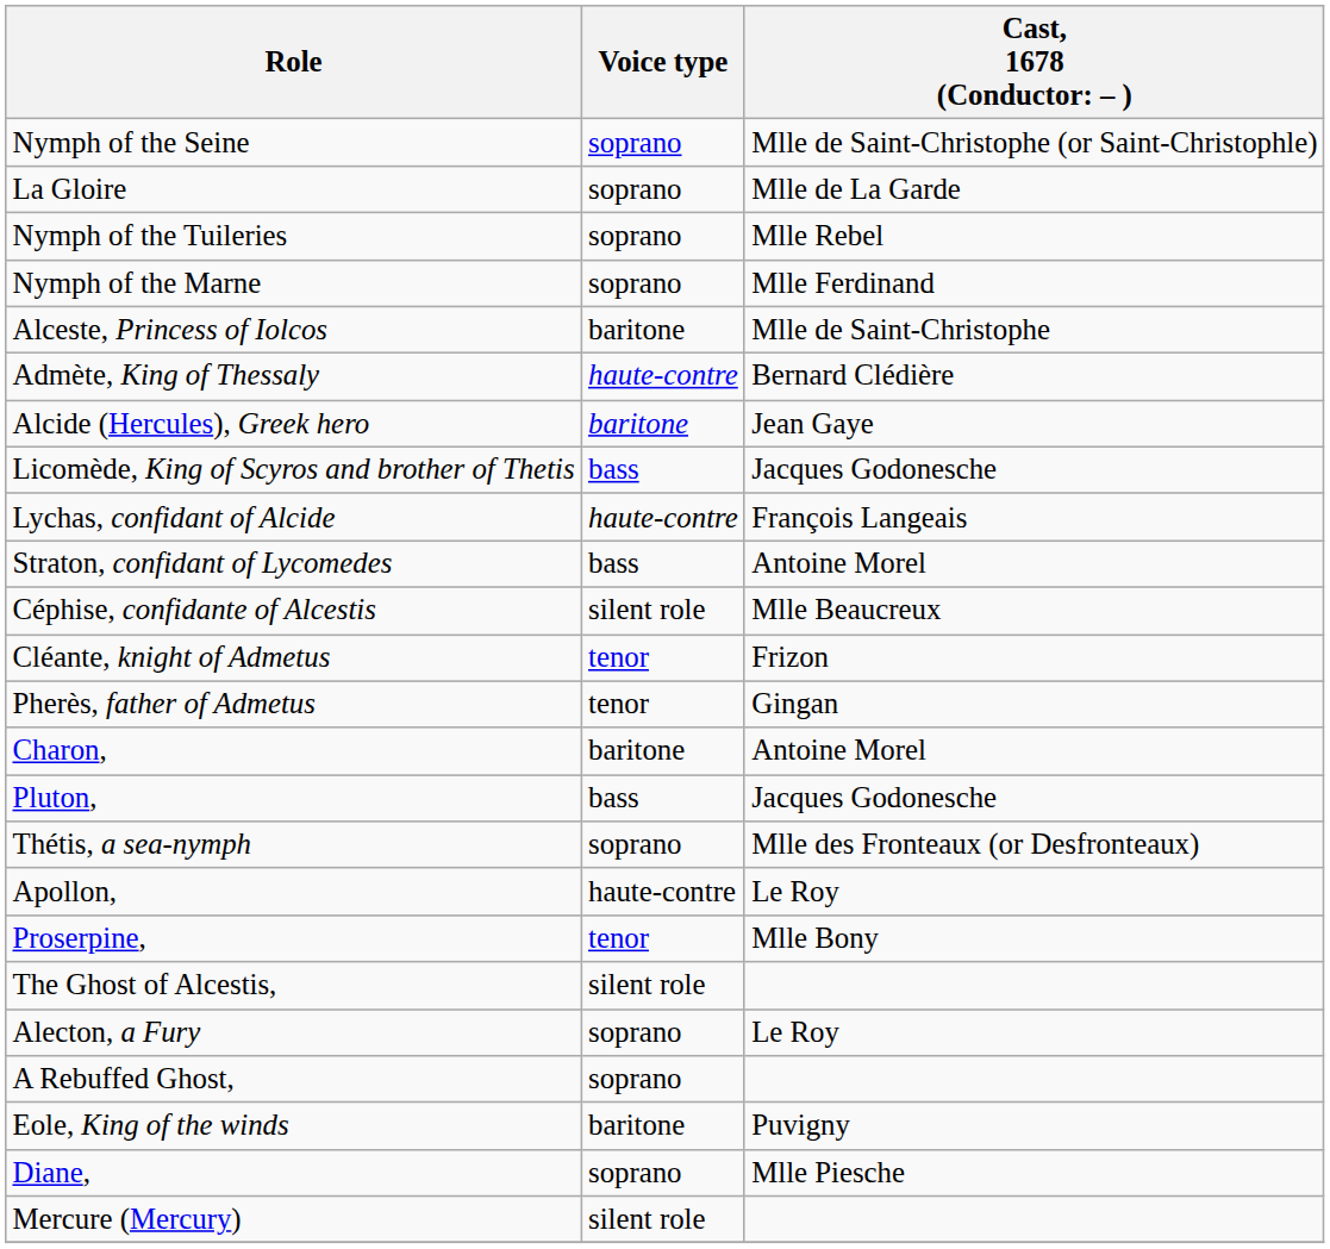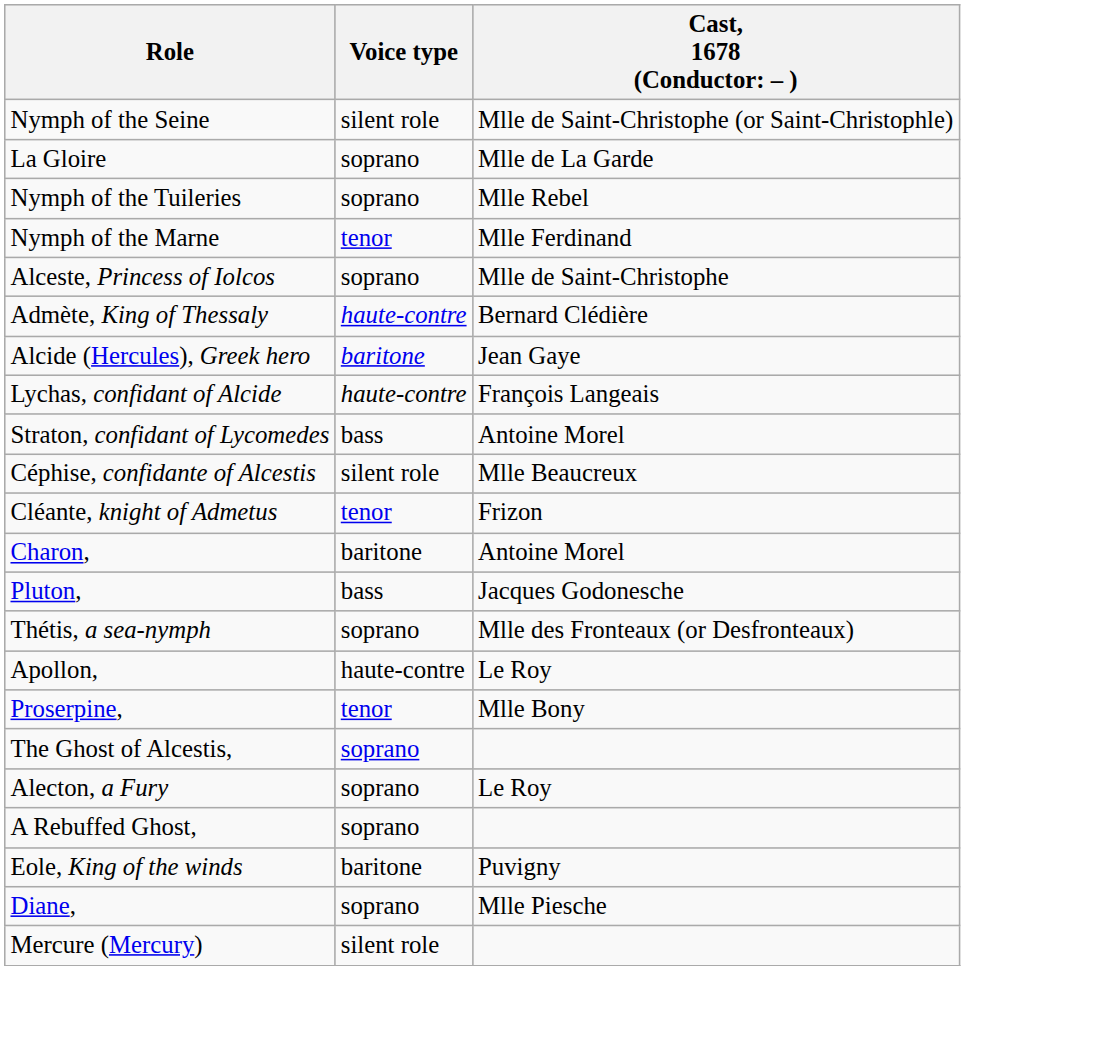 <table class="wikitable">
 <tr>
 <th>Role</th>
 <th>Voice type</th>
 <th>Cast,<br>1678<br>(Conductor: – )</th>
 </tr>
 <tr>
 <td>Nymph of the Seine</td>
-<td><a href='#'>soprano</a></td>
+<td>silent role</td>
 <td>Mlle de Saint-Christophe (or Saint-Christophle)</td>
 </tr>
 <tr>
 <td>La Gloire</td>
 <td>soprano</td>
 <td>Mlle de La Garde</td>
 </tr>
 <tr>
 <td>Nymph of the Tuileries</td>
 <td>soprano</td>
 <td>Mlle Rebel</td>
 </tr>
 <tr>
 <td>Nymph of the Marne</td>
-<td>soprano</td>
+<td><a href='#'>tenor</a></td>
 <td>Mlle Ferdinand</td>
 </tr>
 <tr>
 <td>Alceste, <em>Princess of Iolcos</em></td>
-<td>baritone</td>
+<td>soprano</td>
 <td>Mlle de Saint-Christophe</td>
 </tr>
 <tr>
 <td>Admète, <em>King of Thessaly</em></td>
 <td><em><a href='#'>haute-contre</a></em></td>
 <td>Bernard Clédière</td>
 </tr>
 <tr>
 <td>Alcide (<a href='#'>Hercules</a>), <em>Greek hero</em></td>
 <td><em><a href='#'>baritone</a></em></td>
 <td>Jean Gaye</td>
-</tr>
-<tr>
-<td>Licomède, <em>King of Scyros and brother of Thetis</em></td>
-<td><a href='#'>bass</a></td>
-<td>Jacques Godonesche</td>
 </tr>
 <tr>
 <td>Lychas, <em>confidant of Alcide</em></td>
 <td><em>haute-contre</em></td>
 <td>François Langeais</td>
 </tr>
 <tr>
 <td>Straton, <em>confidant of Lycomedes</em></td>
 <td>bass</td>
 <td>Antoine Morel</td>
 </tr>
 <tr>
 <td>Céphise, <em>confidante of Alcestis</em></td>
 <td>silent role</td>
 <td>Mlle Beaucreux</td>
 </tr>
 <tr>
 <td>Cléante, <em>knight of Admetus</em></td>
 <td><a href='#'>tenor</a></td>
 <td>Frizon</td>
-</tr>
-<tr>
-<td>Pherès, <em>father of Admetus</em></td>
-<td>tenor</td>
-<td>Gingan</td>
 </tr>
 <tr>
 <td><a href='#'>Charon</a>,</td>
 <td>baritone</td>
 <td>Antoine Morel</td>
 </tr>
 <tr>
 <td><a href='#'>Pluton</a>,</td>
 <td>bass</td>
 <td>Jacques Godonesche</td>
 </tr>
 <tr>
 <td>Thétis, <em>a sea-nymph</em></td>
 <td>soprano</td>
 <td>Mlle des Fronteaux (or Desfronteaux)</td>
 </tr>
 <tr>
 <td>Apollon,</td>
 <td>haute-contre</td>
 <td>Le Roy</td>
 </tr>
 <tr>
 <td><a href='#'>Proserpine</a>,</td>
 <td><a href='#'>tenor</a></td>
 <td>Mlle Bony</td>
 </tr>
 <tr>
 <td>The Ghost of Alcestis,</td>
-<td>silent role</td>
+<td><a href='#'>soprano</a></td>
 <td></td>
 </tr>
 <tr>
 <td>Alecton, <em>a Fury</em></td>
 <td>soprano</td>
 <td>Le Roy</td>
 </tr>
 <tr>
 <td>A Rebuffed Ghost,</td>
 <td>soprano</td>
 <td></td>
 </tr>
 <tr>
 <td>Eole, <em>King of the winds</em></td>
 <td>baritone</td>
 <td>Puvigny</td>
 </tr>
 <tr>
 <td><a href='#'>Diane</a>,</td>
 <td>soprano</td>
 <td>Mlle Piesche</td>
 </tr>
 <tr>
 <td>Mercure (<a href='#'>Mercury</a>)</td>
 <td>silent role</td>
 <td></td>
 </tr>
 <tr>
 </tr>
 </table>
